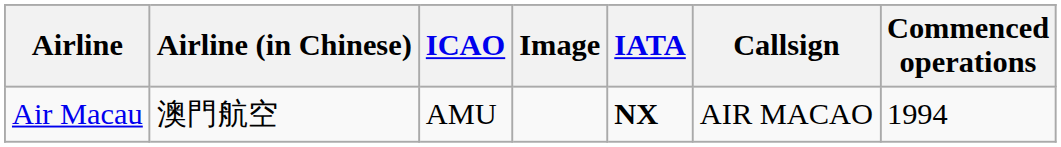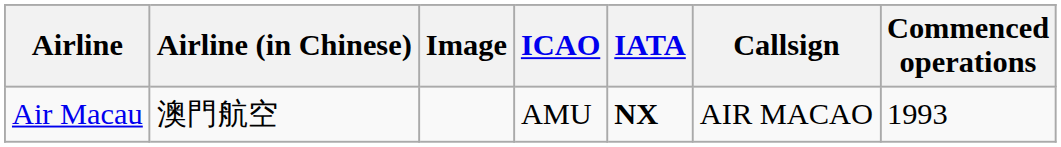 <table class="wikitable sortable">
 <tr valign="middle">
 <th>Airline</th>
 <th>Airline (in Chinese)</th>
+<th>Image</th>
 <th><a href='#'>ICAO</a></th>
-<th>Image</th>
 <th><a href='#'>IATA</a></th>
 <th>Callsign</th>
 <th>Commenced<br>operations</th>
 </tr>
 <tr>
 <td><a href='#'>Air Macau</a></td>
 <td>澳門航空</td>
+<td></td>
 <td>AMU</td>
-<td></td>
 <td><strong>NX</strong></td>
 <td>AIR MACAO</td>
-<td>1994</td>
+<td>1993</td>
 </tr>
 </table>
